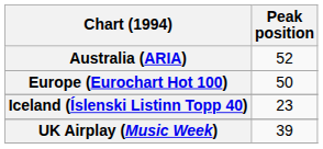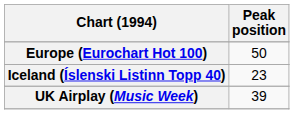 <table class="wikitable sortable plainrowheaders" style="text-align:center">
 <tr>
 <th>Chart (1994)</th>
 <th>Peak<br>position</th>
-</tr>
-<tr>
-<th scope="row">Australia (<a href='#'>ARIA</a>)</th>
-<td>52</td>
 </tr>
 <tr>
 </tr>
 <tr>
 <th scope="row">Europe (<a href='#'>Eurochart Hot 100</a>)</th>
 <td>50</td>
 </tr>
 <tr>
 </tr>
 <tr>
 <th scope="row">Iceland (<a href='#'>Íslenski Listinn Topp 40</a>)</th>
 <td>23</td>
 </tr>
 <tr>
 </tr>
 <tr>
 </tr>
 <tr>
 </tr>
 <tr>
 <th scope="row">UK Airplay (<em><a href='#'>Music Week</a></em>)</th>
 <td>39</td>
 </tr>
 <tr>
 </tr>
 <tr>
 </tr>
 </table>
